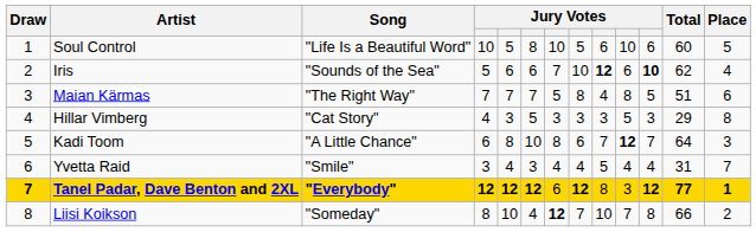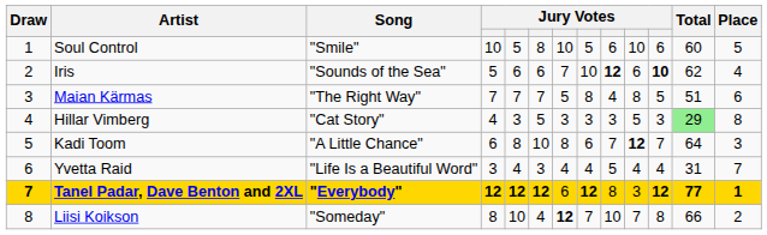 <table class="sortable wikitable" style="margin: 1em auto 1em auto; text-align:center">
 <tr>
 <th rowspan="2">Draw</th>
 <th rowspan="2">Artist</th>
 <th rowspan="2">Song</th>
 <th colspan="8">Jury Votes</th>
 <th rowspan="2">Total</th>
 <th rowspan="2">Place</th>
 </tr>
 <tr>
 <th></th>
 <th></th>
 <th></th>
 <th></th>
 <th></th>
 <th></th>
 <th></th>
 <th></th>
 </tr>
 <tr>
 <td>1</td>
 <td align="left">Soul Control</td>
-<td align="left">"Life Is a Beautiful Word"</td>
+<td align="left">"Smile"</td>
 <td>10</td>
 <td>5</td>
 <td>8</td>
 <td>10</td>
 <td>5</td>
 <td>6</td>
 <td>10</td>
 <td>6</td>
 <td>60</td>
 <td>5</td>
 </tr>
 <tr>
 <td>2</td>
 <td align="left">Iris</td>
 <td align="left">"Sounds of the Sea"</td>
 <td>5</td>
 <td>6</td>
 <td>6</td>
 <td>7</td>
 <td>10</td>
 <td><strong>12</strong></td>
 <td>6</td>
 <td><strong>10</strong></td>
 <td>62</td>
 <td>4</td>
 </tr>
 <tr>
 <td>3</td>
 <td align="left"><a href='#'>Maian Kärmas</a></td>
 <td align="left">"The Right Way"</td>
 <td>7</td>
 <td>7</td>
 <td>7</td>
 <td>5</td>
 <td>8</td>
 <td>4</td>
 <td>8</td>
 <td>5</td>
 <td>51</td>
 <td>6</td>
 </tr>
 <tr>
 <td>4</td>
 <td align="left">Hillar Vimberg</td>
 <td align="left">"Cat Story"</td>
 <td>4</td>
 <td>3</td>
 <td>5</td>
 <td>3</td>
 <td>3</td>
 <td>3</td>
 <td>5</td>
 <td>3</td>
-<td>29</td>
+<td style="background: lightgreen;">29</td>
 <td>8</td>
 </tr>
 <tr>
 <td>5</td>
 <td align="left">Kadi Toom</td>
 <td align="left">"A Little Chance"</td>
 <td>6</td>
 <td>8</td>
 <td>10</td>
 <td>8</td>
 <td>6</td>
 <td>7</td>
 <td><strong>12</strong></td>
 <td>7</td>
 <td>64</td>
 <td>3</td>
 </tr>
 <tr>
 <td>6</td>
 <td align="left">Yvetta Raid</td>
-<td align="left">"Smile"</td>
+<td align="left">"Life Is a Beautiful Word"</td>
 <td>3</td>
 <td>4</td>
 <td>3</td>
 <td>4</td>
 <td>4</td>
 <td>5</td>
 <td>4</td>
 <td>4</td>
 <td>31</td>
 <td>7</td>
 </tr>
 <tr style="background:gold;">
 <td><strong>7</strong></td>
 <td align="left"><strong><a href='#'>Tanel Padar</a>, <a href='#'>Dave Benton</a> and <a href='#'>2XL</a></strong></td>
 <td align="left"><strong>"<a href='#'>Everybody</a>"</strong></td>
 <td><strong>12</strong></td>
 <td><strong>12</strong></td>
 <td><strong>12</strong></td>
 <td>6</td>
 <td><strong>12</strong></td>
 <td>8</td>
 <td>3</td>
 <td><strong>12</strong></td>
 <td><strong>77</strong></td>
 <td><strong>1</strong></td>
 </tr>
 <tr>
 <td>8</td>
 <td align="left"><a href='#'>Liisi Koikson</a></td>
 <td align="left">"Someday"</td>
 <td>8</td>
 <td>10</td>
 <td>4</td>
 <td><strong>12</strong></td>
 <td>7</td>
 <td>10</td>
 <td>7</td>
 <td>8</td>
 <td>66</td>
 <td>2</td>
 </tr>
 </table>
